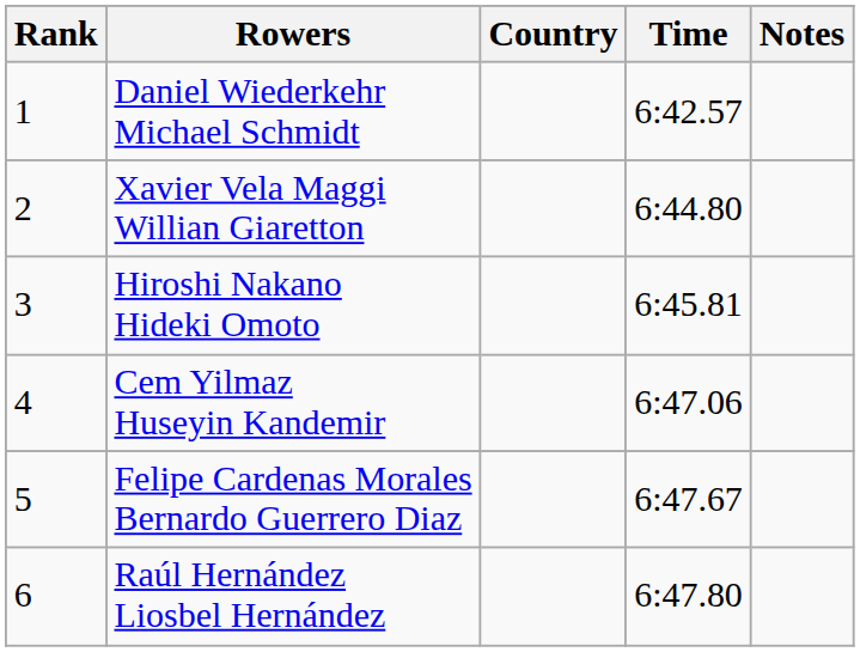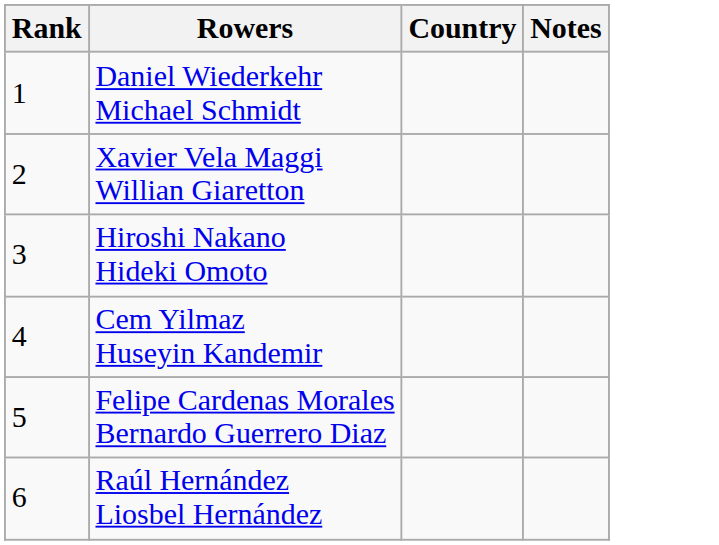 <table class="wikitable">
 <tr>
 <th>Rank</th>
 <th>Rowers</th>
 <th>Country</th>
-<th>Time</th>
 <th>Notes</th>
 </tr>
 <tr>
 <td>1</td>
 <td><a href='#'>Daniel Wiederkehr</a><br><a href='#'>Michael Schmidt</a></td>
 <td></td>
-<td>6:42.57</td>
 <td></td>
 </tr>
 <tr>
 <td>2</td>
 <td><a href='#'>Xavier Vela Maggi</a><br><a href='#'>Willian Giaretton</a></td>
 <td></td>
-<td>6:44.80</td>
 <td></td>
 </tr>
 <tr>
 <td>3</td>
 <td><a href='#'>Hiroshi Nakano</a><br><a href='#'>Hideki Omoto</a></td>
 <td></td>
-<td>6:45.81</td>
 <td></td>
 </tr>
 <tr>
 <td>4</td>
 <td><a href='#'>Cem Yilmaz</a><br><a href='#'>Huseyin Kandemir</a></td>
 <td></td>
-<td>6:47.06</td>
 <td></td>
 </tr>
 <tr>
 <td>5</td>
 <td><a href='#'>Felipe Cardenas Morales</a><br><a href='#'>Bernardo Guerrero Diaz</a></td>
 <td></td>
-<td>6:47.67</td>
 <td></td>
 </tr>
 <tr>
 <td>6</td>
 <td><a href='#'>Raúl Hernández</a><br><a href='#'>Liosbel Hernández</a></td>
 <td></td>
-<td>6:47.80</td>
 <td></td>
 </tr>
 </table>
